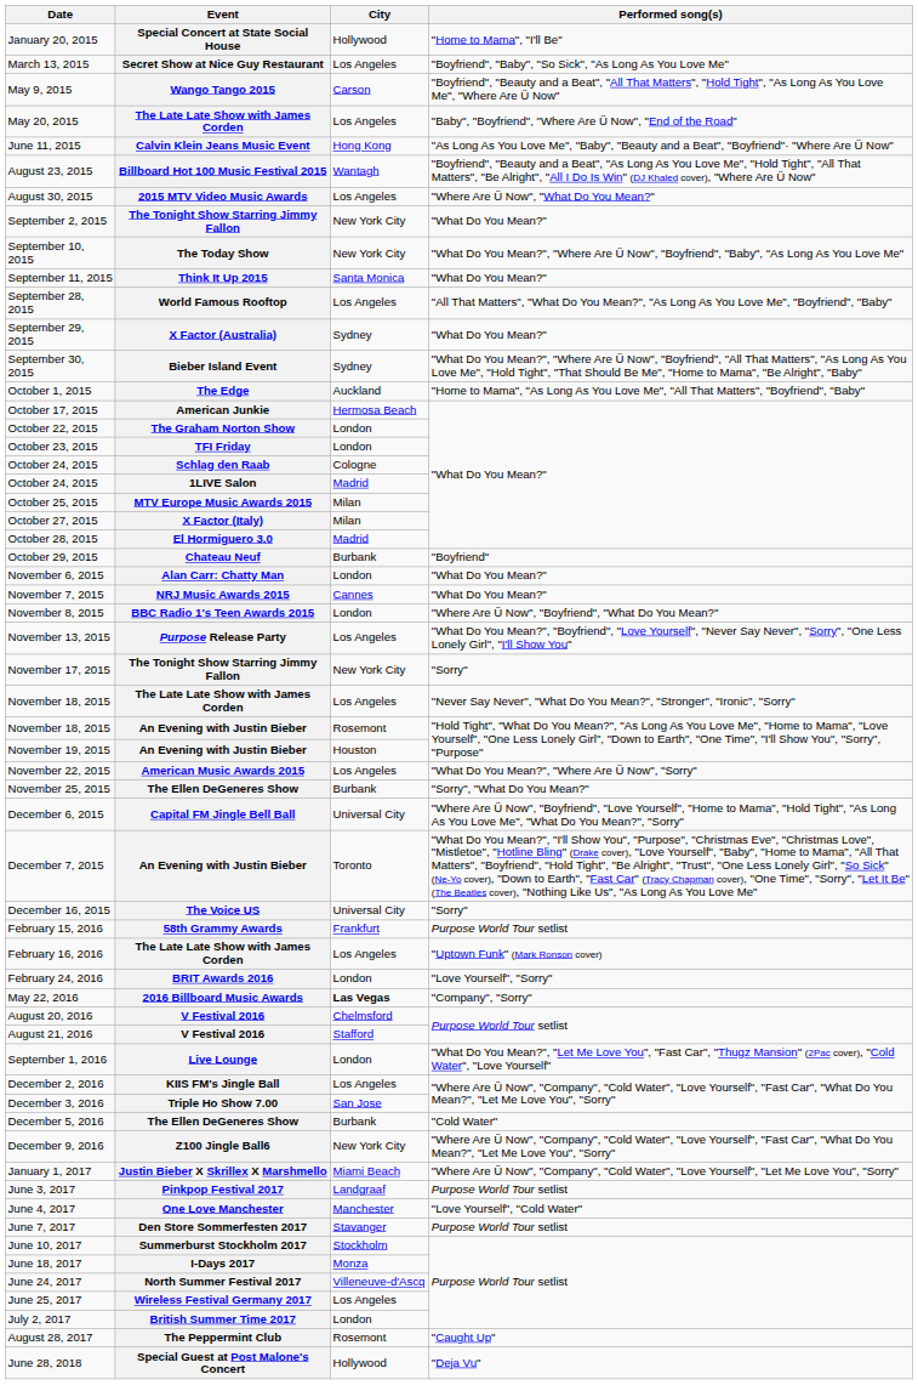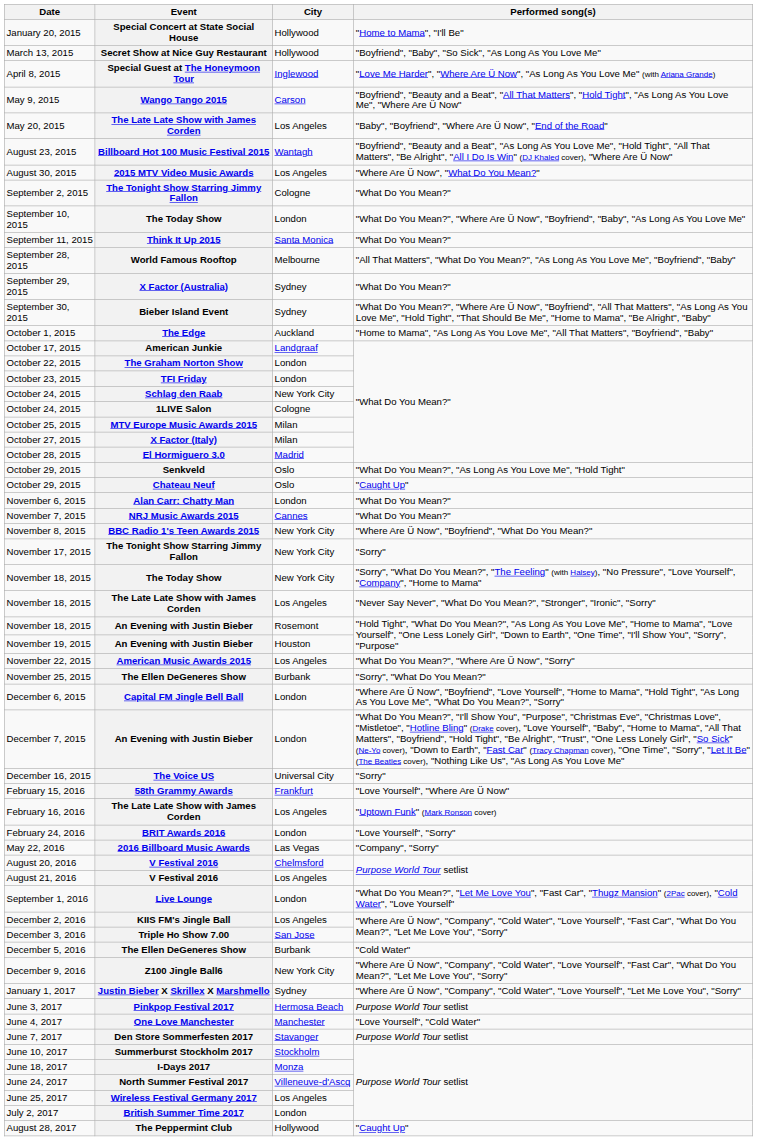 <table class="wikitable sortable plainrowheaders">
 <tr>
 <th scope="col" style="width:9em;">Date</th>
 <th scope="col" style="width:18em;">Event</th>
 <th scope="col" style="width:8em;">City</th>
 <th scope="col">Performed song(s)</th>
 </tr>
 <tr>
 <td>January 20, 2015</td>
 <th scope="row">Special Concert at State Social House</th>
 <td>Hollywood</td>
 <td>"<a href='#'>Home to Mama</a>", "I'll Be"</td>
 </tr>
 <tr>
 <td>March 13, 2015</td>
 <th scope="row">Secret Show at Nice Guy Restaurant</th>
-<td>Los Angeles</td>
+<td>Hollywood</td>
 <td>"Boyfriend", "Baby", "So Sick", "As Long As You Love Me"</td>
+</tr>
+<tr>
+<td>April 8, 2015</td>
+<th scope="row">Special Guest at <a href='#'>The Honeymoon Tour</a></th>
+<td><a href='#'>Inglewood</a></td>
+<td>"<a href='#'>Love Me Harder</a>", "<a href='#'>Where Are Ü Now</a>", "As Long As You Love Me" <small>(with <a href='#'>Ariana Grande</a>)</small></td>
 </tr>
 <tr>
 <td>May 9, 2015</td>
 <th scope="row"><a href='#'>Wango Tango 2015</a></th>
 <td><a href='#'>Carson</a></td>
 <td>"Boyfriend", "Beauty and a Beat", "<a href='#'>All That Matters</a>", "<a href='#'>Hold Tight</a>", "As Long As You Love Me", "Where Are Ü Now"</td>
 </tr>
 <tr>
 <td>May 20, 2015</td>
 <th scope="row"><a href='#'>The Late Late Show with James Corden</a></th>
 <td>Los Angeles</td>
 <td>"Baby", "Boyfriend", "Where Are Ü Now", "<a href='#'>End of the Road</a>"</td>
-</tr>
-<tr>
-<td>June 11, 2015</td>
-<th scope="row"><a href='#'>Calvin Klein Jeans Music Event</a></th>
-<td><a href='#'>Hong Kong</a></td>
-<td>"As Long As You Love Me", "Baby", "Beauty and a Beat", "Boyfriend"· "Where Are Ü Now"</td>
 </tr>
 <tr>
 <td>August 23, 2015</td>
 <th scope="row"><a href='#'>Billboard Hot 100 Music Festival 2015</a></th>
 <td><a href='#'>Wantagh</a></td>
 <td>"Boyfriend", "Beauty and a Beat", "As Long As You Love Me", "Hold Tight", "All That Matters", "Be Alright", "<a href='#'>All I Do Is Win</a>" <small>(<a href='#'>DJ Khaled</a> cover)</small>, "Where Are Ü Now"</td>
 </tr>
 <tr>
 <td>August 30, 2015</td>
 <th scope="row"><a href='#'>2015 MTV Video Music Awards</a></th>
 <td>Los Angeles</td>
 <td>"Where Are Ü Now", "<a href='#'>What Do You Mean?</a>"</td>
 </tr>
 <tr>
 <td>September 2, 2015</td>
 <th scope="row"><a href='#'>The Tonight Show Starring Jimmy Fallon</a></th>
-<td>New York City</td>
+<td>Cologne</td>
 <td>"What Do You Mean?"</td>
 </tr>
 <tr>
 <td>September 10, 2015</td>
 <th scope="row">The Today Show</th>
-<td>New York City</td>
+<td>London</td>
 <td>"What Do You Mean?", "Where Are Ü Now", "Boyfriend", "Baby", "As Long As You Love Me"</td>
 </tr>
 <tr>
 <td>September 11, 2015</td>
 <th scope="row"><a href='#'>Think It Up 2015</a></th>
 <td><a href='#'>Santa Monica</a></td>
 <td>"What Do You Mean?"</td>
 </tr>
 <tr>
 <td>September 28, 2015</td>
 <th scope="row">World Famous Rooftop</th>
-<td>Los Angeles</td>
+<td>Melbourne</td>
 <td>"All That Matters", "What Do You Mean?", "As Long As You Love Me", "Boyfriend", "Baby"</td>
 </tr>
 <tr>
 <td>September 29, 2015</td>
 <th scope="row"><a href='#'>X Factor (Australia)</a></th>
 <td>Sydney</td>
 <td>"What Do You Mean?"</td>
 </tr>
 <tr>
 <td>September 30, 2015</td>
 <th scope="row">Bieber Island Event</th>
 <td>Sydney</td>
 <td>"What Do You Mean?", "Where Are Ü Now", "Boyfriend", "All That Matters", "As Long As You Love Me", "Hold Tight", "That Should Be Me", "Home to Mama", "Be Alright", "Baby"</td>
 </tr>
 <tr>
 <td>October 1, 2015</td>
 <th scope="row"><a href='#'>The Edge</a></th>
 <td>Auckland</td>
 <td>"Home to Mama", "As Long As You Love Me", "All That Matters", "Boyfriend", "Baby"</td>
 </tr>
 <tr>
 <td>October 17, 2015</td>
 <th scope="row">American Junkie</th>
-<td><a href='#'>Hermosa Beach</a></td>
+<td><a href='#'>Landgraaf</a></td>
 <td rowspan="8">"What Do You Mean?"</td>
 </tr>
 <tr>
 <td>October 22, 2015</td>
 <th scope="row"><a href='#'>The Graham Norton Show</a></th>
 <td>London</td>
 </tr>
 <tr>
 <td>October 23, 2015</td>
 <th scope="row"><a href='#'>TFI Friday</a></th>
 <td>London</td>
 </tr>
 <tr>
 <td>October 24, 2015</td>
 <th scope="row"><a href='#'>Schlag den Raab</a></th>
-<td>Cologne</td>
+<td>New York City</td>
 </tr>
 <tr>
 <td>October 24, 2015</td>
 <th scope="row">1LIVE Salon</th>
-<td><a href='#'>Madrid</a></td>
+<td>Cologne</td>
 </tr>
 <tr>
 <td>October 25, 2015</td>
 <th scope="row"><a href='#'>MTV Europe Music Awards 2015</a></th>
 <td>Milan</td>
 </tr>
 <tr>
 <td>October 27, 2015</td>
 <th scope="row"><a href='#'>X Factor (Italy)</a></th>
 <td>Milan</td>
 </tr>
 <tr>
 <td>October 28, 2015</td>
 <th scope="row"><a href='#'>El Hormiguero 3.0</a></th>
 <td><a href='#'>Madrid</a></td>
 </tr>
 <tr>
 <td>October 29, 2015</td>
+<th scope="row">Senkveld</th>
+<td>Oslo</td>
+<td>"What Do You Mean?", "As Long As You Love Me", "Hold Tight"</td>
+</tr>
+<tr>
+<td>October 29, 2015</td>
 <th scope="row"><a href='#'>Chateau Neuf</a></th>
-<td>Burbank</td>
-<td>"Boyfriend"</td>
+<td>Oslo</td>
+<td>"<a href='#'>Caught Up</a>"</td>
 </tr>
 <tr>
 <td>November 6, 2015</td>
 <th scope="row"><a href='#'>Alan Carr: Chatty Man</a></th>
 <td>London</td>
 <td>"What Do You Mean?"</td>
 </tr>
 <tr>
 <td>November 7, 2015</td>
 <th scope="row"><a href='#'>NRJ Music Awards 2015</a></th>
 <td><a href='#'>Cannes</a></td>
 <td>"What Do You Mean?"</td>
 </tr>
 <tr>
 <td>November 8, 2015</td>
 <th scope="row"><a href='#'>BBC Radio 1's Teen Awards 2015</a></th>
-<td>London</td>
+<td>New York City</td>
 <td>"Where Are Ü Now", "Boyfriend", "What Do You Mean?"</td>
-</tr>
-<tr>
-<td>November 13, 2015</td>
-<th scope="row"><em><a href='#'>Purpose</a></em> Release Party</th>
-<td>Los Angeles</td>
-<td>"What Do You Mean?", "Boyfriend", "<a href='#'>Love Yourself</a>", "Never Say Never", "<a href='#'>Sorry</a>", "One Less Lonely Girl", "<a href='#'>I'll Show You</a>"</td>
 </tr>
 <tr>
 <td>November 17, 2015</td>
 <th scope="row">The Tonight Show Starring Jimmy Fallon</th>
 <td>New York City</td>
 <td>"Sorry"</td>
+</tr>
+<tr>
+<td>November 18, 2015</td>
+<th scope="row">The Today Show</th>
+<td>New York City</td>
+<td>"Sorry", "What Do You Mean?", "<a href='#'>The Feeling</a>" <small>(with <a href='#'>Halsey</a>)</small>, "No Pressure", "Love Yourself", "<a href='#'>Company</a>", "Home to Mama"</td>
 </tr>
 <tr>
 <td>November 18, 2015</td>
 <th scope="row">The Late Late Show with James Corden</th>
 <td>Los Angeles</td>
 <td>"Never Say Never", "What Do You Mean?", "Stronger", "Ironic", "Sorry"</td>
 </tr>
 <tr>
 <td>November 18, 2015</td>
 <th scope="row">An Evening with Justin Bieber</th>
 <td>Rosemont</td>
 <td rowspan="2">"Hold Tight", "What Do You Mean?", "As Long As You Love Me", "Home to Mama", "Love Yourself", "One Less Lonely Girl", "Down to Earth", "One Time", "I'll Show You", "Sorry", "Purpose"</td>
 </tr>
 <tr>
 <td>November 19, 2015</td>
 <th scope="row">An Evening with Justin Bieber</th>
 <td>Houston</td>
 </tr>
 <tr>
 <td>November 22, 2015</td>
 <th scope="row"><a href='#'>American Music Awards 2015</a></th>
 <td>Los Angeles</td>
 <td>"What Do You Mean?", "Where Are Ü Now", "Sorry"</td>
 </tr>
 <tr>
 <td>November 25, 2015</td>
 <th scope="row">The Ellen DeGeneres Show</th>
 <td>Burbank</td>
 <td>"Sorry", "What Do You Mean?"</td>
 </tr>
 <tr>
 <td>December 6, 2015</td>
 <th scope="row"><a href='#'>Capital FM Jingle Bell Ball</a></th>
-<td>Universal City</td>
+<td>London</td>
 <td>"Where Are Ü Now", "Boyfriend", "Love Yourself", "Home to Mama", "Hold Tight", "As Long As You Love Me", "What Do You Mean?", "Sorry"</td>
 </tr>
 <tr>
 <td>December 7, 2015</td>
 <th scope="row">An Evening with Justin Bieber</th>
-<td>Toronto</td>
+<td>London</td>
 <td>"What Do You Mean?", "I'll Show You", "Purpose", "Christmas Eve", "Christmas Love", "Mistletoe", "<a href='#'>Hotline Bling</a>" <small>(<a href='#'>Drake</a> cover)</small>, "Love Yourself", "Baby", "Home to Mama", "All That Matters", "Boyfriend", "Hold Tight", "Be Alright", "Trust", "One Less Lonely Girl", "<a href='#'>So Sick</a>" <small>(<a href='#'>Ne‐Yo</a> cover)</small>, "Down to Earth", "<a href='#'>Fast Car</a>" <small>(<a href='#'>Tracy Chapman</a> cover)</small>, "One Time", "Sorry", "<a href='#'>Let It Be</a>" <small>(<a href='#'>The Beatles</a> cover)</small>, "Nothing Like Us", "As Long As You Love Me"</td>
 </tr>
 <tr>
 <td>December 16, 2015</td>
 <th scope="row"><a href='#'>The Voice US</a></th>
 <td>Universal City</td>
 <td>"Sorry"</td>
 </tr>
 <tr>
 <td>February 15, 2016</td>
 <th scope="row"><a href='#'>58th Grammy Awards</a></th>
 <td><a href='#'>Frankfurt</a></td>
-<td><em>Purpose World Tour</em> setlist</td>
+<td>"Love Yourself", "Where Are Ü Now"</td>
 </tr>
 <tr>
 <td>February 16, 2016</td>
 <th scope="row">The Late Late Show with James Corden</th>
 <td>Los Angeles</td>
 <td>"<a href='#'>Uptown Funk</a>" <small>(<a href='#'>Mark Ronson</a> cover)</small></td>
 </tr>
 <tr>
 <td>February 24, 2016</td>
 <th scope="row"><a href='#'>BRIT Awards 2016</a></th>
 <td>London</td>
 <td>"Love Yourself", "Sorry"</td>
 </tr>
 <tr>
 <td>May 22, 2016</td>
 <th scope="row"><a href='#'>2016 Billboard Music Awards</a></th>
-<td><strong>Las Vegas</strong></td>
+<td>Las Vegas</td>
 <td>"Company", "Sorry"</td>
 </tr>
 <tr>
 <td>August 20, 2016</td>
 <th scope="row"><a href='#'>V Festival 2016</a></th>
 <td><a href='#'>Chelmsford</a></td>
 <td rowspan="2"><em><a href='#'>Purpose World Tour</a></em> setlist</td>
 </tr>
 <tr>
 <td>August 21, 2016</td>
 <th scope="row">V Festival 2016</th>
-<td><a href='#'>Stafford</a></td>
+<td>Los Angeles</td>
 </tr>
 <tr>
 <td>September 1, 2016</td>
 <th scope="row"><a href='#'>Live Lounge</a></th>
 <td>London</td>
 <td>"What Do You Mean?", "<a href='#'>Let Me Love You</a>", "Fast Car", "<a href='#'>Thugz Mansion</a>" <small>(<a href='#'>2Pac</a> cover)</small>, "<a href='#'>Cold Water</a>", "Love Yourself"</td>
 </tr>
 <tr>
 <td>December 2, 2016</td>
 <th scope="row">KIIS FM's Jingle Ball</th>
 <td>Los Angeles</td>
 <td rowspan="2">"Where Are Ü Now", "Company", "Cold Water", "Love Yourself", "Fast Car", "What Do You Mean?", "Let Me Love You", "Sorry"</td>
 </tr>
 <tr>
 <td>December 3, 2016</td>
 <th scope="row">Triple Ho Show 7.00</th>
 <td><a href='#'>San Jose</a></td>
 </tr>
 <tr>
 <td>December 5, 2016</td>
 <th scope="row">The Ellen DeGeneres Show</th>
 <td>Burbank</td>
 <td>"Cold Water"</td>
 </tr>
 <tr>
 <td>December 9, 2016</td>
 <th scope="row">Z100 Jingle Ball6</th>
 <td>New York City</td>
 <td>"Where Are Ü Now", "Company", "Cold Water", "Love Yourself", "Fast Car", "What Do You Mean?", "Let Me Love You", "Sorry"</td>
 </tr>
 <tr>
 <td>January 1, 2017</td>
 <th scope="row"><a href='#'>Justin Bieber</a> X <a href='#'>Skrillex</a> X <a href='#'>Marshmello</a></th>
-<td><a href='#'>Miami Beach</a></td>
+<td>Sydney</td>
 <td>"Where Are Ü Now", "Company", "Cold Water", "Love Yourself", "Let Me Love You", "Sorry"</td>
 </tr>
 <tr>
 <td>June 3, 2017</td>
 <th scope="row"><a href='#'>Pinkpop Festival 2017</a></th>
-<td><a href='#'>Landgraaf</a></td>
+<td><a href='#'>Hermosa Beach</a></td>
 <td><em>Purpose World Tour</em> setlist</td>
 </tr>
 <tr>
 <td>June 4, 2017</td>
 <th scope="row"><a href='#'>One Love Manchester</a></th>
 <td><a href='#'>Manchester</a></td>
 <td>"Love Yourself", "Cold Water"</td>
 </tr>
 <tr>
 <td>June 7, 2017</td>
 <th scope="row">Den Store Sommerfesten 2017</th>
 <td><a href='#'>Stavanger</a></td>
 <td><em>Purpose World Tour</em> setlist</td>
 </tr>
 <tr>
 <td>June 10, 2017</td>
 <th scope="row">Summerburst Stockholm 2017</th>
 <td><a href='#'>Stockholm</a></td>
 <td rowspan="5"><em>Purpose World Tour</em> setlist</td>
 </tr>
 <tr>
 <td>June 18, 2017</td>
 <th scope="row">I-Days 2017</th>
 <td><a href='#'>Monza</a></td>
 </tr>
 <tr>
 <td>June 24, 2017</td>
 <th scope="row">North Summer Festival 2017</th>
 <td><a href='#'>Villeneuve-d'Ascq</a></td>
 </tr>
 <tr>
 <td>June 25, 2017</td>
 <th scope="row"><a href='#'>Wireless Festival Germany 2017</a></th>
 <td>Los Angeles</td>
 </tr>
 <tr>
 <td>July 2, 2017</td>
 <th scope="row"><a href='#'>British Summer Time 2017</a></th>
 <td>London</td>
 </tr>
 <tr>
 <td>August 28, 2017</td>
 <th scope="row">The Peppermint Club</th>
-<td>Rosemont</td>
+<td>Hollywood</td>
 <td>"<a href='#'>Caught Up</a>"</td>
 </tr>
-<tr>
-<td>June 28, 2018</td>
-<th scope="row">Special Guest at <a href='#'>Post Malone's</a> Concert</th>
-<td>Hollywood</td>
-<td>"<a href='#'>Deja Vu</a>"</td>
-</tr>
 </table>
